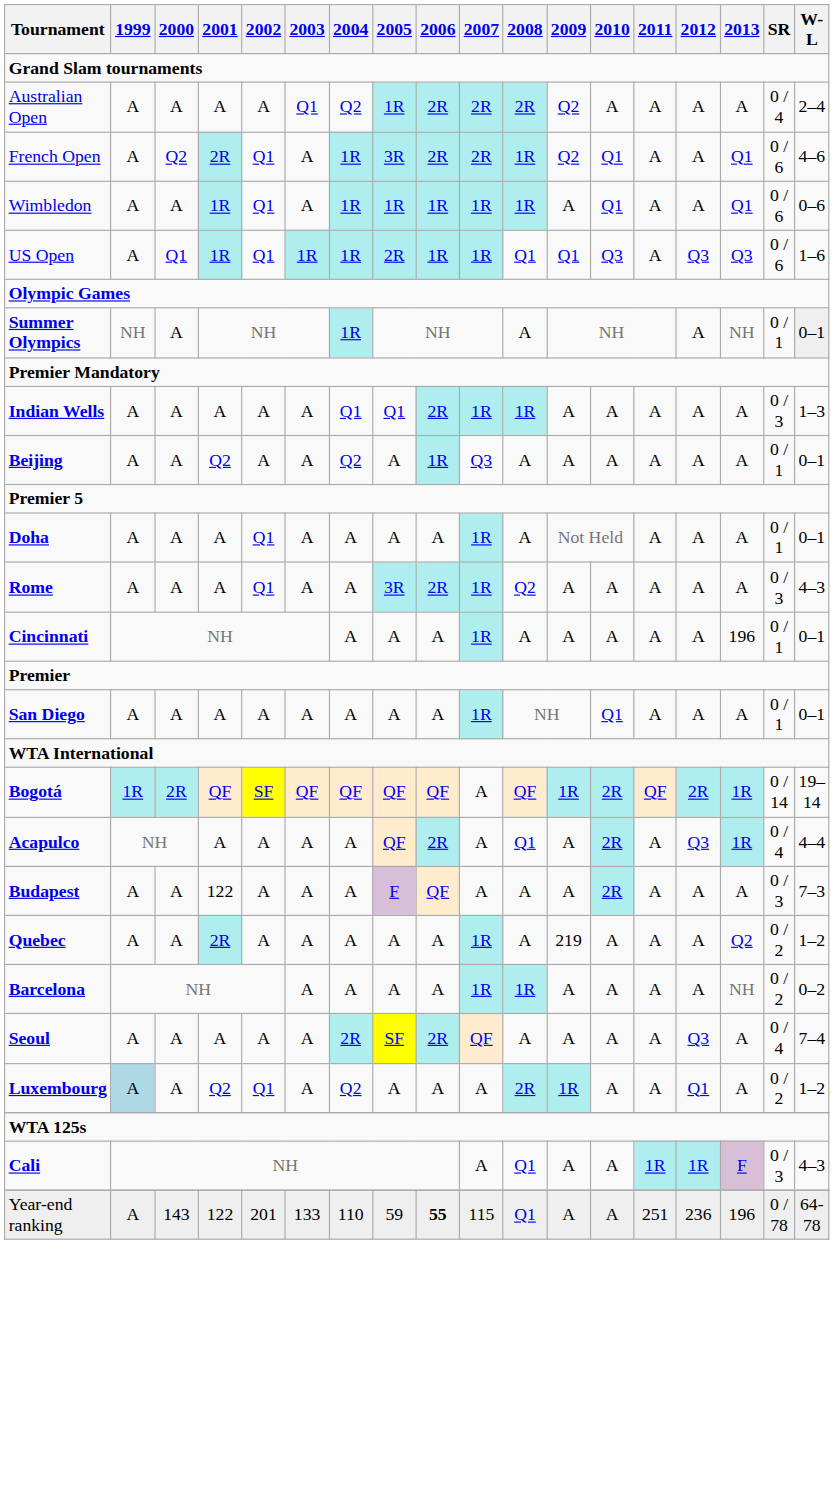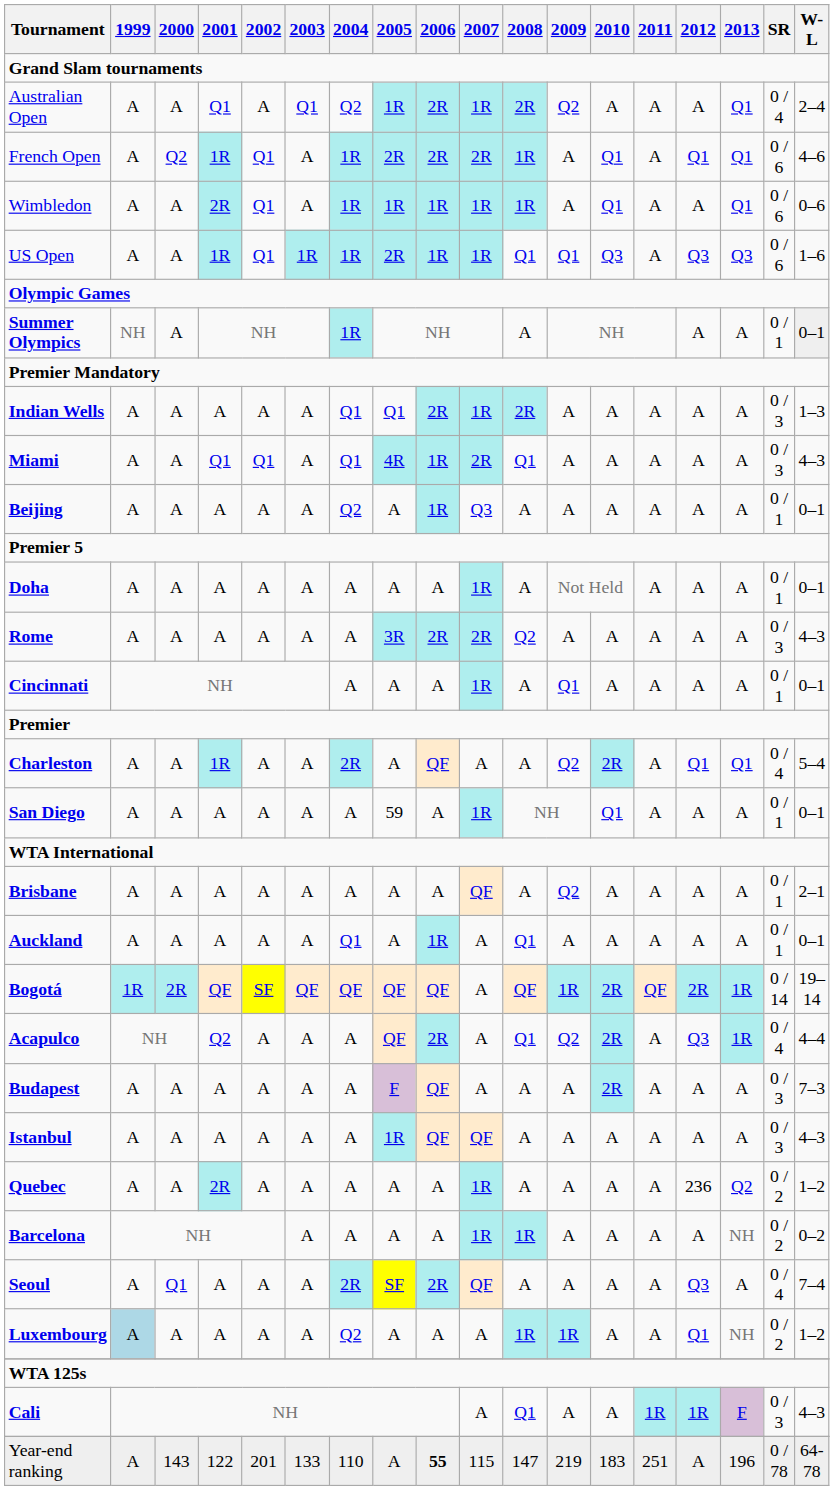 <table class="wikitable" style="text-align:center;font-size:97%">
 <tr>
 <th>Tournament</th>
 <th><a href='#'>1999</a></th>
 <th><a href='#'>2000</a></th>
 <th><a href='#'>2001</a></th>
 <th><a href='#'>2002</a></th>
 <th><a href='#'>2003</a></th>
 <th><a href='#'>2004</a></th>
 <th><a href='#'>2005</a></th>
 <th><a href='#'>2006</a></th>
 <th><a href='#'>2007</a></th>
 <th><a href='#'>2008</a></th>
 <th><a href='#'>2009</a></th>
 <th><a href='#'>2010</a></th>
 <th><a href='#'>2011</a></th>
 <th><a href='#'>2012</a></th>
 <th><a href='#'>2013</a></th>
 <th>SR</th>
 <th>W-L</th>
 </tr>
 <tr>
 <td colspan="18" align="left"><strong>Grand Slam tournaments</strong></td>
 </tr>
 <tr>
 <td align="left"><a href='#'>Australian Open</a></td>
 <td>A</td>
 <td>A</td>
-<td>A</td>
+<td><a href='#'>Q1</a></td>
 <td>A</td>
 <td bgcolor=""><a href='#'>Q1</a></td>
 <td bgcolor=""><a href='#'>Q2</a></td>
 <td bgcolor="afeeee"><a href='#'>1R</a></td>
 <td bgcolor="afeeee"><a href='#'>2R</a></td>
-<td bgcolor="afeeee"><a href='#'>2R</a></td>
+<td bgcolor="afeeee"><a href='#'>1R</a></td>
 <td bgcolor="afeeee"><a href='#'>2R</a></td>
 <td bgcolor=""><a href='#'>Q2</a></td>
 <td>A</td>
 <td>A</td>
 <td>A</td>
-<td>A</td>
+<td bgcolor=""><a href='#'>Q1</a></td>
 <td>0 / 4</td>
 <td>2–4</td>
 </tr>
 <tr>
 <td align="left"><a href='#'>French Open</a></td>
 <td>A</td>
 <td bgcolor=""><a href='#'>Q2</a></td>
-<td bgcolor="afeeee"><a href='#'>2R</a></td>
+<td bgcolor="afeeee"><a href='#'>1R</a></td>
 <td bgcolor=""><a href='#'>Q1</a></td>
 <td>A</td>
 <td bgcolor="afeeee"><a href='#'>1R</a></td>
-<td bgcolor="afeeee"><a href='#'>3R</a></td>
+<td bgcolor="afeeee"><a href='#'>2R</a></td>
 <td bgcolor="afeeee"><a href='#'>2R</a></td>
 <td bgcolor="afeeee"><a href='#'>2R</a></td>
 <td bgcolor="afeeee"><a href='#'>1R</a></td>
-<td bgcolor=""><a href='#'>Q2</a></td>
+<td>A</td>
 <td bgcolor=""><a href='#'>Q1</a></td>
 <td>A</td>
-<td>A</td>
+<td><a href='#'>Q1</a></td>
 <td bgcolor=""><a href='#'>Q1</a></td>
 <td>0 / 6</td>
 <td>4–6</td>
 </tr>
 <tr>
 <td align="left"><a href='#'>Wimbledon</a></td>
 <td>A</td>
 <td>A</td>
-<td bgcolor="afeeee"><a href='#'>1R</a></td>
+<td bgcolor="afeeee"><a href='#'>2R</a></td>
 <td bgcolor=""><a href='#'>Q1</a></td>
 <td>A</td>
 <td bgcolor="afeeee"><a href='#'>1R</a></td>
 <td bgcolor="afeeee"><a href='#'>1R</a></td>
 <td bgcolor="afeeee"><a href='#'>1R</a></td>
 <td bgcolor="afeeee"><a href='#'>1R</a></td>
 <td bgcolor="afeeee"><a href='#'>1R</a></td>
 <td>A</td>
 <td bgcolor=""><a href='#'>Q1</a></td>
 <td>A</td>
 <td>A</td>
 <td bgcolor=""><a href='#'>Q1</a></td>
 <td>0 / 6</td>
 <td>0–6</td>
 </tr>
 <tr>
 <td align="left"><a href='#'>US Open</a></td>
 <td>A</td>
-<td bgcolor=""><a href='#'>Q1</a></td>
+<td>A</td>
 <td bgcolor="afeeee"><a href='#'>1R</a></td>
 <td bgcolor=""><a href='#'>Q1</a></td>
 <td bgcolor="afeeee"><a href='#'>1R</a></td>
 <td bgcolor="afeeee"><a href='#'>1R</a></td>
 <td bgcolor="afeeee"><a href='#'>2R</a></td>
 <td bgcolor="afeeee"><a href='#'>1R</a></td>
 <td bgcolor="afeeee"><a href='#'>1R</a></td>
 <td bgcolor=""><a href='#'>Q1</a></td>
 <td bgcolor=""><a href='#'>Q1</a></td>
 <td bgcolor=""><a href='#'>Q3</a></td>
 <td>A</td>
 <td bgcolor=""><a href='#'>Q3</a></td>
 <td bgcolor=""><a href='#'>Q3</a></td>
 <td>0 / 6</td>
 <td>1–6</td>
 </tr>
 <tr>
 <td colspan="18" align="left"><strong><a href='#'>Olympic Games</a></strong></td>
 </tr>
 <tr>
 <td align="left"><strong><a href='#'>Summer Olympics</a></strong></td>
 <td colspan="1" style="color:#767676">NH</td>
 <td>A</td>
 <td colspan="3" style="color:#767676">NH</td>
 <td bgcolor="afeeee"><a href='#'>1R</a></td>
 <td colspan="3" style="color:#767676">NH</td>
 <td>A</td>
 <td colspan="3" style="color:#767676">NH</td>
 <td>A</td>
-<td colspan="1" style="color:#767676">NH</td>
+<td>A</td>
 <td>0 / 1</td>
 <td bgcolor="#EFEFEF">0–1</td>
 </tr>
 <tr>
 <td colspan="18" align="left"><strong>Premier Mandatory</strong></td>
 </tr>
 <tr>
 <td align="left"><strong><a href='#'>Indian Wells</a></strong></td>
 <td>A</td>
 <td>A</td>
 <td>A</td>
 <td>A</td>
 <td>A</td>
 <td><a href='#'>Q1</a></td>
 <td><a href='#'>Q1</a></td>
 <td bgcolor="afeeee"><a href='#'>2R</a></td>
 <td bgcolor="afeeee"><a href='#'>1R</a></td>
-<td bgcolor="afeeee"><a href='#'>1R</a></td>
+<td bgcolor="afeeee"><a href='#'>2R</a></td>
 <td>A</td>
 <td>A</td>
 <td>A</td>
 <td>A</td>
 <td>A</td>
 <td>0 / 3</td>
 <td>1–3</td>
 </tr>
 <tr>
+<td align="left"><strong><a href='#'>Miami</a></strong></td>
+<td>A</td>
+<td>A</td>
+<td><a href='#'>Q1</a></td>
+<td><a href='#'>Q1</a></td>
+<td>A</td>
+<td><a href='#'>Q1</a></td>
+<td bgcolor="afeeee"><a href='#'>4R</a></td>
+<td bgcolor="afeeee"><a href='#'>1R</a></td>
+<td bgcolor="afeeee"><a href='#'>2R</a></td>
+<td><a href='#'>Q1</a></td>
+<td>A</td>
+<td>A</td>
+<td>A</td>
+<td>A</td>
+<td>A</td>
+<td>0 / 3</td>
+<td>4–3</td>
+</tr>
+<tr>
 <td align="left"><strong><a href='#'>Beijing</a></strong></td>
 <td>A</td>
 <td>A</td>
-<td><a href='#'>Q2</a></td>
+<td>A</td>
 <td>A</td>
 <td>A</td>
 <td><a href='#'>Q2</a></td>
 <td>A</td>
 <td bgcolor="afeeee"><a href='#'>1R</a></td>
 <td><a href='#'>Q3</a></td>
 <td>A</td>
 <td>A</td>
 <td>A</td>
 <td>A</td>
 <td>A</td>
 <td>A</td>
 <td>0 / 1</td>
 <td>0–1</td>
 </tr>
 <tr>
 <td colspan="18" align="left"><strong>Premier 5</strong></td>
 </tr>
 <tr>
 <td align="left"><strong><a href='#'>Doha</a></strong></td>
 <td>A</td>
 <td>A</td>
 <td>A</td>
-<td bgcolor=""><a href='#'>Q1</a></td>
+<td>A</td>
 <td>A</td>
 <td>A</td>
 <td>A</td>
 <td>A</td>
 <td bgcolor="afeeee"><a href='#'>1R</a></td>
 <td>A</td>
 <td colspan="2" style="color:#767676">Not Held</td>
 <td>A</td>
 <td>A</td>
 <td>A</td>
 <td>0 / 1</td>
 <td>0–1</td>
 </tr>
 <tr>
 <td align="left"><strong><a href='#'>Rome</a> </strong></td>
 <td>A</td>
 <td>A</td>
 <td>A</td>
-<td><a href='#'>Q1</a></td>
+<td>A</td>
 <td>A</td>
 <td>A</td>
 <td bgcolor="afeeee"><a href='#'>3R</a></td>
 <td bgcolor="afeeee"><a href='#'>2R</a></td>
-<td bgcolor="afeeee"><a href='#'>1R</a></td>
+<td bgcolor="afeeee"><a href='#'>2R</a></td>
 <td><a href='#'>Q2</a></td>
 <td>A</td>
 <td>A</td>
 <td>A</td>
 <td>A</td>
 <td>A</td>
 <td>0 / 3</td>
 <td>4–3</td>
 </tr>
 <tr>
 <td align="left"><strong><a href='#'>Cincinnati</a></strong></td>
 <td colspan="5" style="color:#767676">NH</td>
 <td>A</td>
 <td>A</td>
 <td>A</td>
 <td bgcolor="afeeee"><a href='#'>1R</a></td>
 <td>A</td>
+<td bgcolor=""><a href='#'>Q1</a></td>
 <td>A</td>
 <td>A</td>
 <td>A</td>
 <td>A</td>
-<td>196</td>
 <td>0 / 1</td>
 <td>0–1</td>
 </tr>
 <tr>
 <td colspan="18" align="left"><strong>Premier</strong></td>
+</tr>
+<tr>
+<td align="left"><strong><a href='#'>Charleston</a></strong></td>
+<td>A</td>
+<td>A</td>
+<td bgcolor="afeeee"><a href='#'>1R</a></td>
+<td>A</td>
+<td>A</td>
+<td bgcolor="afeeee"><a href='#'>2R</a></td>
+<td>A</td>
+<td bgcolor="ffebcd"><a href='#'>QF</a></td>
+<td>A</td>
+<td>A</td>
+<td bgcolor=""><a href='#'>Q2</a></td>
+<td bgcolor="afeeee"><a href='#'>2R</a></td>
+<td>A</td>
+<td bgcolor=""><a href='#'>Q1</a></td>
+<td bgcolor=""><a href='#'>Q1</a></td>
+<td>0 / 4</td>
+<td>5–4</td>
 </tr>
 <tr>
 <td align="left"><strong><a href='#'>San Diego</a></strong></td>
 <td>A</td>
 <td>A</td>
 <td>A</td>
 <td>A</td>
 <td>A</td>
 <td>A</td>
-<td>A</td>
+<td>59</td>
 <td>A</td>
 <td bgcolor="afeeee"><a href='#'>1R</a></td>
 <td colspan="2" style="color:#767676">NH</td>
 <td><a href='#'>Q1</a></td>
 <td>A</td>
 <td>A</td>
 <td>A</td>
 <td>0 / 1</td>
 <td>0–1</td>
 </tr>
 <tr>
 <td colspan="18" align="left"><strong>WTA International</strong></td>
+</tr>
+<tr>
+<td align="left"><strong><a href='#'>Brisbane</a></strong></td>
+<td>A</td>
+<td>A</td>
+<td>A</td>
+<td>A</td>
+<td>A</td>
+<td>A</td>
+<td>A</td>
+<td>A</td>
+<td bgcolor="ffebcd"><a href='#'>QF</a></td>
+<td>A</td>
+<td><a href='#'>Q2</a></td>
+<td>A</td>
+<td>A</td>
+<td>A</td>
+<td>A</td>
+<td>0 / 1</td>
+<td>2–1</td>
+</tr>
+<tr>
+<td align="left"><strong><a href='#'>Auckland</a></strong></td>
+<td>A</td>
+<td>A</td>
+<td>A</td>
+<td>A</td>
+<td>A</td>
+<td><a href='#'>Q1</a></td>
+<td>A</td>
+<td bgcolor="afeeee"><a href='#'>1R</a></td>
+<td>A</td>
+<td><a href='#'>Q1</a></td>
+<td>A</td>
+<td>A</td>
+<td>A</td>
+<td>A</td>
+<td>A</td>
+<td>0 / 1</td>
+<td>0–1</td>
 </tr>
 <tr>
 <td align="left"><strong><a href='#'>Bogotá</a></strong></td>
 <td bgcolor="afeeee"><a href='#'>1R</a></td>
 <td bgcolor="afeeee"><a href='#'>2R</a></td>
 <td bgcolor="ffebcd"><a href='#'>QF</a></td>
 <td bgcolor="yellow"><a href='#'>SF</a></td>
 <td bgcolor="ffebcd"><a href='#'>QF</a></td>
 <td bgcolor="ffebcd"><a href='#'>QF</a></td>
 <td bgcolor="ffebcd"><a href='#'>QF</a></td>
 <td bgcolor="ffebcd"><a href='#'>QF</a></td>
 <td>A</td>
 <td bgcolor="ffebcd"><a href='#'>QF</a></td>
 <td bgcolor="afeeee"><a href='#'>1R</a></td>
 <td bgcolor="afeeee"><a href='#'>2R</a></td>
 <td bgcolor="ffebcd"><a href='#'>QF</a></td>
 <td bgcolor="afeeee"><a href='#'>2R</a></td>
 <td bgcolor="afeeee"><a href='#'>1R</a></td>
 <td>0 / 14</td>
 <td>19–14</td>
 </tr>
 <tr>
 <td align="left"><strong><a href='#'>Acapulco</a></strong></td>
 <td colspan="2" style="color:#767676">NH</td>
-<td>A</td>
+<td><a href='#'>Q2</a></td>
 <td>A</td>
 <td>A</td>
 <td>A</td>
 <td bgcolor="ffebcd"><a href='#'>QF</a></td>
 <td bgcolor="afeeee"><a href='#'>2R</a></td>
 <td>A</td>
 <td><a href='#'>Q1</a></td>
-<td>A</td>
+<td bgcolor=""><a href='#'>Q2</a></td>
 <td bgcolor="afeeee"><a href='#'>2R</a></td>
 <td>A</td>
 <td bgcolor=""><a href='#'>Q3</a></td>
 <td bgcolor="afeeee"><a href='#'>1R</a></td>
 <td>0 / 4</td>
 <td>4–4</td>
 </tr>
 <tr>
 <td align="left"><strong><a href='#'>Budapest</a></strong></td>
 <td>A</td>
 <td>A</td>
-<td>122</td>
+<td>A</td>
 <td>A</td>
 <td>A</td>
 <td>A</td>
 <td bgcolor="thistle"><a href='#'>F</a></td>
 <td bgcolor="ffebcd"><a href='#'>QF</a></td>
 <td>A</td>
 <td>A</td>
 <td>A</td>
 <td bgcolor="afeeee"><a href='#'>2R</a></td>
 <td>A</td>
 <td>A</td>
 <td>A</td>
 <td>0 / 3</td>
 <td>7–3</td>
 </tr>
 <tr>
+<td align="left"><strong><a href='#'>Istanbul</a></strong></td>
+<td>A</td>
+<td>A</td>
+<td>A</td>
+<td>A</td>
+<td>A</td>
+<td>A</td>
+<td bgcolor="afeeee"><a href='#'>1R</a></td>
+<td bgcolor="ffebcd"><a href='#'>QF</a></td>
+<td bgcolor="ffebcd"><a href='#'>QF</a></td>
+<td>A</td>
+<td>A</td>
+<td>A</td>
+<td>A</td>
+<td>A</td>
+<td>A</td>
+<td>0 / 3</td>
+<td>4–3</td>
+</tr>
+<tr>
 <td align="left"><strong><a href='#'>Quebec</a></strong></td>
 <td>A</td>
 <td>A</td>
 <td bgcolor="afeeee"><a href='#'>2R</a></td>
 <td>A</td>
 <td>A</td>
 <td>A</td>
 <td>A</td>
 <td>A</td>
 <td bgcolor="afeeee"><a href='#'>1R</a></td>
 <td>A</td>
-<td>219</td>
 <td>A</td>
 <td>A</td>
 <td>A</td>
+<td>236</td>
 <td bgcolor=""><a href='#'>Q2</a></td>
 <td>0 / 2</td>
 <td>1–2</td>
 </tr>
 <tr>
 <td align="left"><strong><a href='#'>Barcelona</a></strong></td>
 <td colspan="4" style="color:#767676">NH</td>
 <td>A</td>
 <td>A</td>
 <td>A</td>
 <td>A</td>
 <td bgcolor="afeeee"><a href='#'>1R</a></td>
 <td bgcolor="afeeee"><a href='#'>1R</a></td>
 <td>A</td>
 <td>A</td>
 <td>A</td>
 <td>A</td>
 <td style="color:#767676">NH</td>
 <td>0 / 2</td>
 <td>0–2</td>
 </tr>
 <tr>
 <td align="left"><strong><a href='#'>Seoul</a></strong></td>
 <td>A</td>
-<td>A</td>
+<td bgcolor=""><a href='#'>Q1</a></td>
 <td>A</td>
 <td>A</td>
 <td>A</td>
 <td bgcolor="afeeee"><a href='#'>2R</a></td>
 <td bgcolor="yellow"><a href='#'>SF</a></td>
 <td bgcolor="afeeee"><a href='#'>2R</a></td>
 <td bgcolor="ffebcd"><a href='#'>QF</a></td>
 <td>A</td>
 <td>A</td>
 <td>A</td>
 <td>A</td>
 <td><a href='#'>Q3</a></td>
 <td>A</td>
 <td>0 / 4</td>
 <td>7–4</td>
 </tr>
 <tr>
 <td align="left"><strong><a href='#'>Luxembourg</a></strong></td>
 <td style="background: lightblue;">A</td>
 <td>A</td>
-<td><a href='#'>Q2</a></td>
-<td bgcolor=""><a href='#'>Q1</a></td>
+<td>A</td>
+<td>A</td>
 <td>A</td>
 <td><a href='#'>Q2</a></td>
 <td>A</td>
 <td>A</td>
 <td>A</td>
-<td bgcolor="afeeee"><a href='#'>2R</a></td>
+<td bgcolor="afeeee"><a href='#'>1R</a></td>
 <td bgcolor="afeeee"><a href='#'>1R</a></td>
 <td>A</td>
 <td>A</td>
 <td><a href='#'>Q1</a></td>
-<td>A</td>
+<td colspan="1" style="color:#767676">NH</td>
 <td>0 / 2</td>
 <td>1–2</td>
 </tr>
 <tr>
 </tr>
 <tr>
 <td colspan="18" align="left"><strong>WTA 125s</strong></td>
 </tr>
 <tr>
 <td align="left"><strong><a href='#'>Cali</a></strong></td>
 <td colspan="8" style="color:#767676">NH</td>
 <td>A</td>
 <td><a href='#'>Q1</a></td>
 <td>A</td>
 <td>A</td>
 <td bgcolor="afeeee"><a href='#'>1R</a></td>
 <td bgcolor="afeeee"><a href='#'>1R</a></td>
 <td bgcolor="thistle"><a href='#'>F</a></td>
 <td>0 / 3</td>
 <td>4–3</td>
 </tr>
 <tr>
 </tr>
 <tr bgcolor="efefef">
 <td align="left">Year-end ranking</td>
 <td>A</td>
 <td>143</td>
 <td>122</td>
 <td>201</td>
 <td>133</td>
 <td>110</td>
-<td>59</td>
+<td>A</td>
 <td><strong>55</strong></td>
 <td>115</td>
-<td><a href='#'>Q1</a></td>
+<td>147</td>
+<td>219</td>
+<td>183</td>
+<td>251</td>
 <td>A</td>
-<td>A</td>
-<td>251</td>
-<td>236</td>
 <td>196</td>
 <td>0 / 78</td>
 <td>64-78</td>
 </tr>
 </table>
